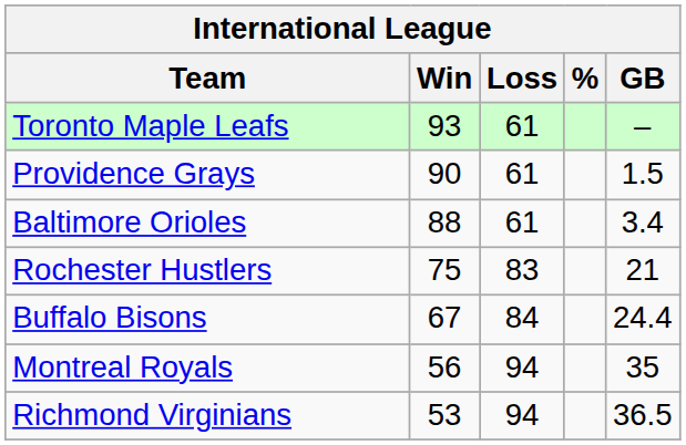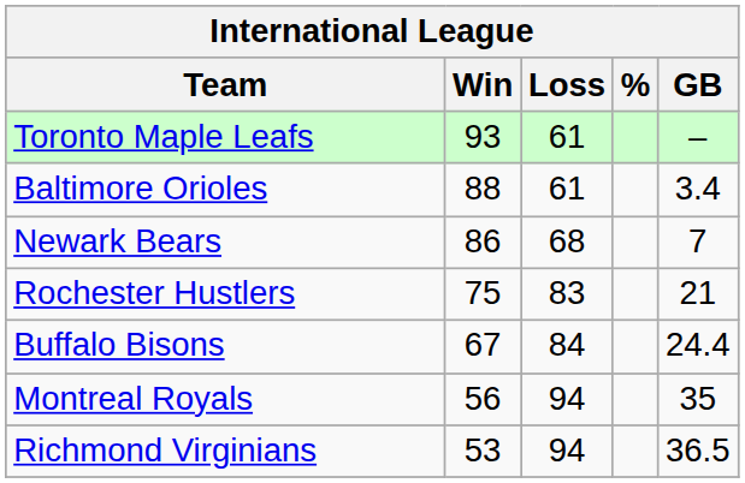 <table class="wikitable">
 <tr>
 <th colspan="5">International League</th>
 </tr>
 <tr>
 <th width="60%">Team</th>
 <th>Win</th>
 <th>Loss</th>
 <th>%</th>
 <th>GB</th>
 </tr>
 <tr align=center bgcolor=ccffcc>
 <td align=left><a href='#'>Toronto Maple Leafs</a></td>
 <td>93</td>
 <td>61</td>
 <td></td>
 <td>–</td>
 </tr>
 <tr align=center>
-<td align=left><a href='#'>Providence Grays</a></td>
-<td>90</td>
-<td>61</td>
-<td></td>
-<td>1.5</td>
-</tr>
-<tr align=center>
 <td align=left><a href='#'>Baltimore Orioles</a></td>
 <td>88</td>
 <td>61</td>
 <td></td>
 <td>3.4</td>
+</tr>
+<tr align=center>
+<td align=left><a href='#'>Newark Bears</a></td>
+<td>86</td>
+<td>68</td>
+<td></td>
+<td>7</td>
 </tr>
 <tr align=center>
 <td align=left><a href='#'>Rochester Hustlers</a></td>
 <td>75</td>
 <td>83</td>
 <td></td>
 <td>21</td>
 </tr>
 <tr align=center>
 <td align=left><a href='#'>Buffalo Bisons</a></td>
 <td>67</td>
 <td>84</td>
 <td></td>
 <td>24.4</td>
 </tr>
 <tr align=center>
 <td align=left><a href='#'>Montreal Royals</a></td>
 <td>56</td>
 <td>94</td>
 <td></td>
 <td>35</td>
 </tr>
 <tr align=center>
 <td align=left><a href='#'>Richmond Virginians</a></td>
 <td>53</td>
 <td>94</td>
 <td></td>
 <td>36.5</td>
 </tr>
 </table>
